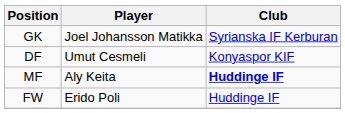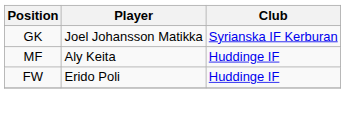 <table class="wikitable" style="text-align:center;float:left;margin-right:1em;">
 <tr>
 <th>Position</th>
 <th>Player</th>
 <th>Club</th>
 </tr>
 <tr>
 <td>GK</td>
 <td align="left"> Joel Johansson Matikka</td>
 <td align="left"><a href='#'>Syrianska IF Kerburan</a></td>
 </tr>
 <tr>
-<td>DF</td>
-<td align="left"> Umut Cesmeli</td>
-<td align="left"><a href='#'>Konyaspor KIF</a></td>
-</tr>
-<tr>
 <td>MF</td>
 <td align="left"> Aly Keita</td>
-<td align="left"><strong><a href='#'>Huddinge IF</a></strong></td>
+<td align="left"><a href='#'>Huddinge IF</a></td>
 </tr>
 <tr>
 <td>FW</td>
 <td align="left"> Erido Poli</td>
 <td align="left"><a href='#'>Huddinge IF</a></td>
 </tr>
 <tr>
 </tr>
 </table>
